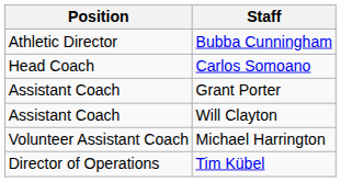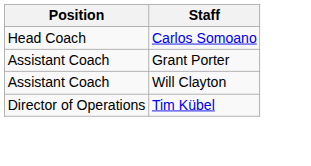 <table class="wikitable">
 <tr>
 <th>Position</th>
 <th>Staff</th>
-</tr>
-<tr>
-<td>Athletic Director</td>
-<td><a href='#'>Bubba Cunningham</a></td>
 </tr>
 <tr>
 <td>Head Coach</td>
 <td><a href='#'>Carlos Somoano</a></td>
 </tr>
 <tr>
 <td>Assistant Coach</td>
 <td>Grant Porter</td>
 </tr>
 <tr>
 <td>Assistant Coach</td>
 <td>Will Clayton</td>
 </tr>
 <tr>
-<td>Volunteer Assistant Coach</td>
-<td>Michael Harrington</td>
-</tr>
-<tr>
 <td>Director of Operations</td>
 <td><a href='#'>Tim Kübel</a></td>
 </tr>
 </table>
